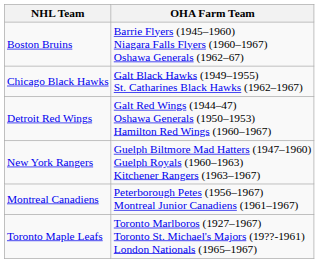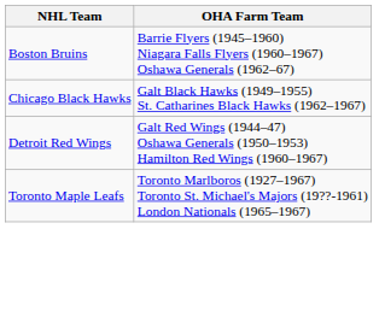 <table class="wikitable">
 <tr>
 <th>NHL Team</th>
 <th>OHA Farm Team</th>
 </tr>
 <tr>
 <td><a href='#'>Boston Bruins</a></td>
 <td><a href='#'>Barrie Flyers</a> (1945–1960) <br><a href='#'>Niagara Falls Flyers</a> (1960–1967) <br><a href='#'>Oshawa Generals</a> (1962–67)</td>
 </tr>
 <tr>
 <td><a href='#'>Chicago Black Hawks</a></td>
 <td><a href='#'>Galt Black Hawks</a> (1949–1955) <br><a href='#'>St. Catharines Black Hawks</a> (1962–1967)</td>
 </tr>
 <tr>
 <td><a href='#'>Detroit Red Wings</a></td>
 <td><a href='#'>Galt Red Wings</a> (1944–47)<br><a href='#'>Oshawa Generals</a> (1950–1953) <br><a href='#'>Hamilton Red Wings</a> (1960–1967)</td>
 </tr>
 <tr>
-<td><a href='#'>New York Rangers</a></td>
-<td><a href='#'>Guelph Biltmore Mad Hatters</a> (1947–1960)<br><a href='#'>Guelph Royals</a> (1960–1963)<br><a href='#'>Kitchener Rangers</a> (1963–1967)</td>
-</tr>
-<tr>
-<td><a href='#'>Montreal Canadiens</a></td>
-<td><a href='#'>Peterborough Petes</a> (1956–1967)<br> <a href='#'>Montreal Junior Canadiens</a> (1961–1967)</td>
-</tr>
-<tr>
 <td><a href='#'>Toronto Maple Leafs</a></td>
 <td><a href='#'>Toronto Marlboros</a> (1927–1967)<br><a href='#'>Toronto St. Michael's Majors</a> (19??-1961)<br><a href='#'>London Nationals</a> (1965–1967)</td>
 </tr>
 </table>
